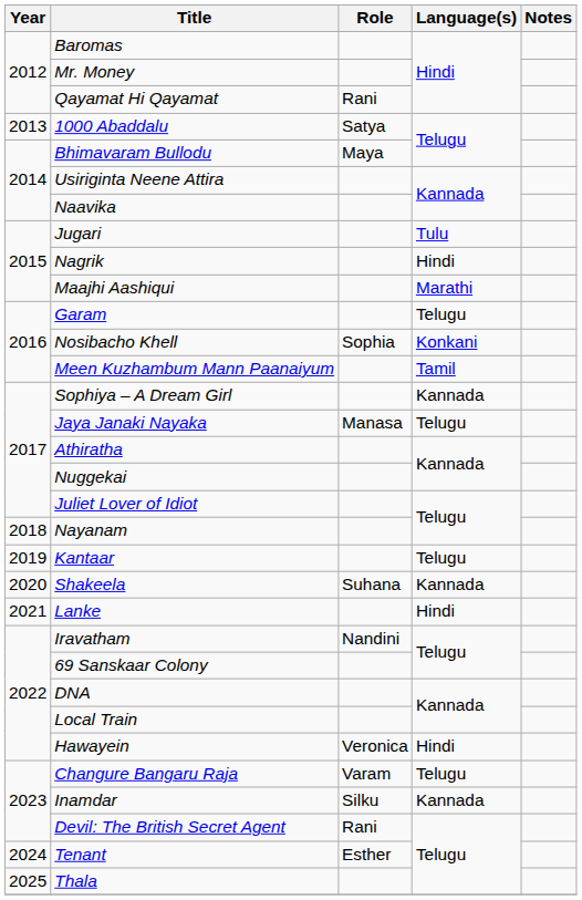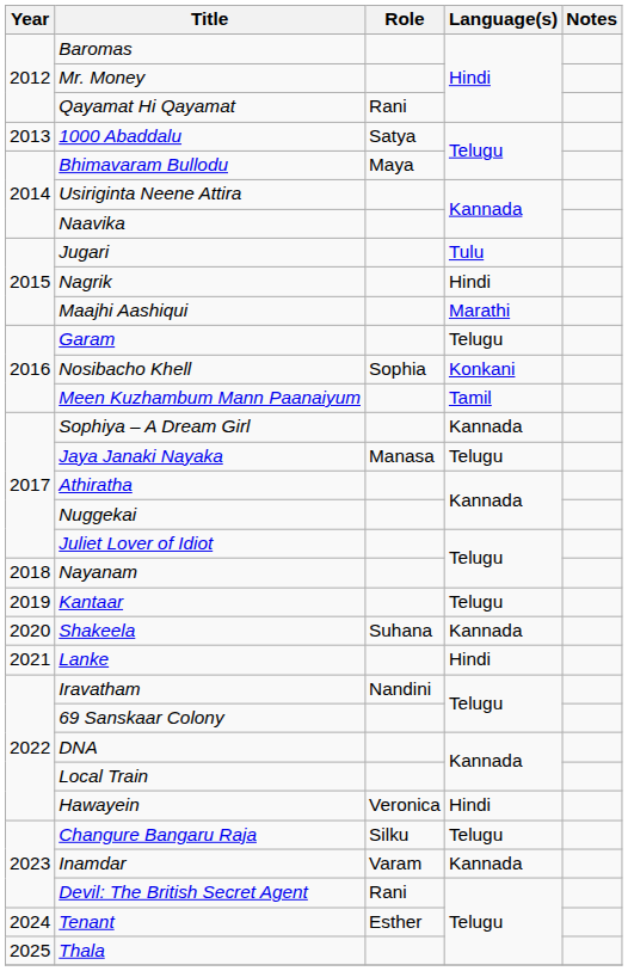 <table class="wikitable sortable" ">
 <tr>
 <th>Year</th>
 <th>Title</th>
 <th>Role</th>
 <th>Language(s)</th>
 <th>Notes</th>
 </tr>
 <tr>
 <td rowspan="3">2012</td>
 <td><em>Baromas</em></td>
 <td></td>
 <td rowspan="3"><a href='#'>Hindi</a></td>
 <td></td>
 </tr>
 <tr>
 <td><em>Mr. Money </em></td>
 <td></td>
 <td></td>
 </tr>
 <tr>
 <td><em>Qayamat Hi Qayamat</em></td>
 <td>Rani</td>
 <td></td>
 </tr>
 <tr>
 <td>2013</td>
 <td><em><a href='#'>1000 Abaddalu</a></em></td>
 <td>Satya</td>
 <td rowspan="2"><a href='#'>Telugu</a></td>
 <td></td>
 </tr>
 <tr>
 <td rowspan="3">2014</td>
 <td><em><a href='#'>Bhimavaram Bullodu</a></em></td>
 <td>Maya</td>
 <td></td>
 </tr>
 <tr>
 <td><em>Usiriginta Neene Attira</em></td>
 <td></td>
 <td rowspan="2"><a href='#'>Kannada</a></td>
 <td></td>
 </tr>
 <tr>
 <td><em>Naavika</em></td>
 <td></td>
 <td></td>
 </tr>
 <tr>
 <td rowspan="3">2015</td>
 <td><em>Jugari</em></td>
 <td></td>
 <td><a href='#'>Tulu</a></td>
 <td></td>
 </tr>
 <tr>
 <td><em>Nagrik</em></td>
 <td></td>
 <td>Hindi</td>
 <td></td>
 </tr>
 <tr>
 <td><em>Maajhi Aashiqui</em></td>
 <td></td>
 <td><a href='#'>Marathi</a></td>
 <td></td>
 </tr>
 <tr>
 <td rowspan="3">2016</td>
 <td><em><a href='#'>Garam</a></em></td>
 <td></td>
 <td>Telugu</td>
 <td></td>
 </tr>
 <tr>
 <td><em>Nosibacho Khell</em></td>
 <td>Sophia</td>
 <td><a href='#'>Konkani</a></td>
 <td></td>
 </tr>
 <tr>
 <td><em><a href='#'>Meen Kuzhambum Mann Paanaiyum</a></em></td>
 <td></td>
 <td><a href='#'>Tamil</a></td>
 <td></td>
 </tr>
 <tr>
 <td rowspan="5">2017</td>
 <td><em>Sophiya – A Dream Girl</em></td>
 <td></td>
 <td>Kannada</td>
 <td></td>
 </tr>
 <tr>
 <td><em><a href='#'>Jaya Janaki Nayaka</a></em></td>
 <td>Manasa</td>
 <td>Telugu</td>
 <td></td>
 </tr>
 <tr>
 <td><em><a href='#'>Athiratha</a></em></td>
 <td></td>
 <td rowspan="2">Kannada</td>
 <td></td>
 </tr>
 <tr>
 <td><em>Nuggekai</em></td>
 <td></td>
 <td></td>
 </tr>
 <tr>
 <td><em><a href='#'>Juliet Lover of Idiot</a></em></td>
 <td></td>
 <td rowspan="2">Telugu</td>
 <td></td>
 </tr>
 <tr>
 <td>2018</td>
 <td><em>Nayanam</em></td>
 <td></td>
 <td></td>
 </tr>
 <tr>
 <td>2019</td>
 <td><em><a href='#'>Kantaar</a> </em></td>
 <td></td>
 <td>Telugu</td>
 <td></td>
 </tr>
 <tr>
 <td>2020</td>
 <td><em><a href='#'>Shakeela</a></em></td>
 <td>Suhana</td>
 <td>Kannada</td>
 <td></td>
 </tr>
 <tr>
 <td>2021</td>
 <td><em><a href='#'>Lanke</a></em></td>
 <td></td>
 <td>Hindi</td>
 <td></td>
 </tr>
 <tr>
 <td rowspan="5">2022</td>
 <td><em>Iravatham</em></td>
 <td>Nandini</td>
 <td rowspan="2">Telugu</td>
 <td></td>
 </tr>
 <tr>
 <td><em>69 Sanskaar Colony</em></td>
 <td></td>
 <td></td>
 </tr>
 <tr>
 <td><em>DNA</em></td>
 <td></td>
 <td rowspan="2">Kannada</td>
 <td></td>
 </tr>
 <tr>
 <td><em>Local Train</em></td>
 <td></td>
 <td></td>
 </tr>
 <tr>
 <td><em>Hawayein</em></td>
 <td>Veronica</td>
 <td>Hindi</td>
 <td></td>
 </tr>
 <tr>
 <td rowspan="3">2023</td>
 <td><em><a href='#'>Changure Bangaru Raja</a></em></td>
-<td>Varam</td>
+<td>Silku</td>
 <td>Telugu</td>
 <td></td>
 </tr>
 <tr>
 <td><em>Inamdar</em></td>
-<td>Silku</td>
+<td>Varam</td>
 <td>Kannada</td>
 <td></td>
 </tr>
 <tr>
 <td><em><a href='#'>Devil: The British Secret Agent</a></em></td>
 <td>Rani</td>
 <td rowspan="3">Telugu</td>
 <td></td>
 </tr>
 <tr>
 <td>2024</td>
 <td><a href='#'><em>Tenant</em></a></td>
 <td>Esther</td>
 <td></td>
 </tr>
 <tr>
 <td>2025</td>
 <td><a href='#'><em>Thala</em></a></td>
 <td></td>
 <td></td>
 </tr>
 <tr>
 </tr>
 </table>
